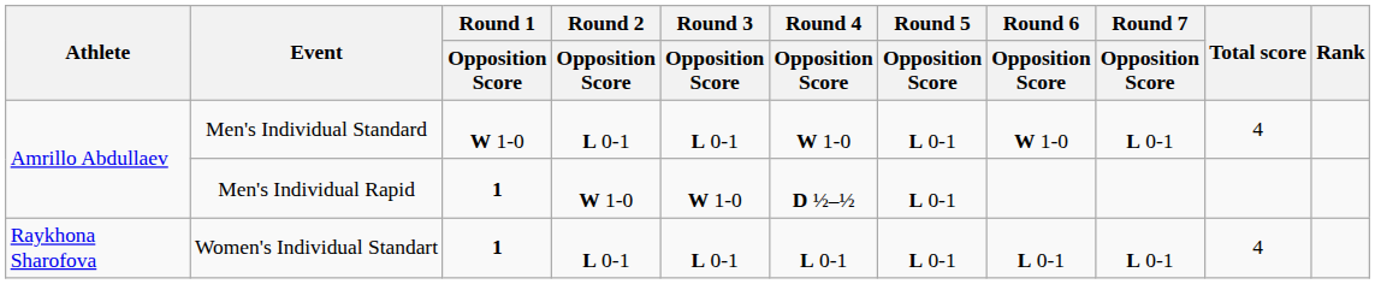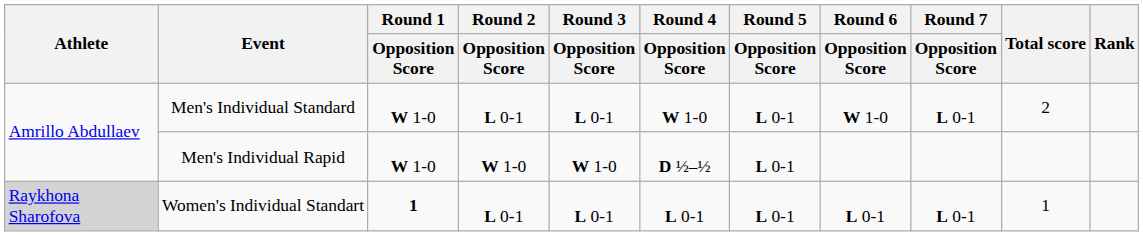 <table class="wikitable" style="text-align:center; font-size:90%">
 <tr>
 <th rowspan=2 width=120>Athlete</th>
 <th rowspan=2>Event</th>
 <th>Round 1</th>
 <th>Round 2</th>
 <th>Round 3</th>
 <th>Round 4</th>
 <th>Round 5</th>
 <th>Round 6</th>
 <th>Round 7</th>
 <th rowspan=2>Total score</th>
 <th rowspan=2>Rank</th>
 </tr>
 <tr>
 <th>Opposition<br>Score</th>
 <th>Opposition<br>Score</th>
 <th>Opposition<br>Score</th>
 <th>Opposition<br>Score</th>
 <th>Opposition<br>Score</th>
 <th>Opposition<br>Score</th>
 <th>Opposition<br>Score</th>
 </tr>
 <tr>
 <td rowspan="2" align="left"><a href='#'>Amrillo Abdullaev</a></td>
 <td>Men's Individual Standard</td>
 <td><br><strong>W</strong> 1-0</td>
 <td><br><strong>L</strong> 0-1</td>
 <td><br><strong>L</strong> 0-1</td>
 <td><br><strong>W</strong> 1-0</td>
 <td><br><strong>L</strong> 0-1</td>
 <td><br><strong>W</strong> 1-0</td>
 <td><br><strong>L</strong> 0-1</td>
-<td>4</td>
+<td>2</td>
 <td></td>
 </tr>
 <tr>
 <td>Men's Individual Rapid</td>
-<td><strong>1</strong></td>
+<td><br><strong>W</strong> 1-0</td>
 <td><br><strong>W</strong> 1-0</td>
 <td><br><strong>W</strong> 1-0</td>
 <td><br><strong>D</strong> ½–½</td>
 <td><br><strong>L</strong> 0-1</td>
 <td><br></td>
 <td></td>
 <td></td>
 </tr>
 <tr>
-<td align="left"><a href='#'>Raykhona Sharofova</a></td>
+<td align="left" style="background: lightgrey;"><a href='#'>Raykhona Sharofova</a></td>
 <td>Women's Individual Standart</td>
 <td><strong>1</strong></td>
 <td><br><strong>L</strong> 0-1</td>
 <td><br><strong>L</strong> 0-1</td>
 <td><br><strong>L</strong> 0-1</td>
 <td><br><strong>L</strong> 0-1</td>
 <td><br><strong>L</strong> 0-1</td>
 <td><br><strong>L</strong> 0-1</td>
-<td>4</td>
+<td>1</td>
 <td></td>
 </tr>
 </table>
